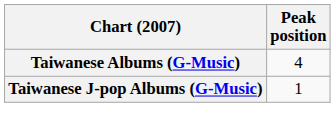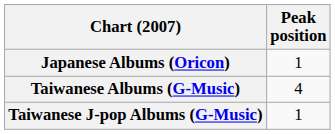 <table class="wikitable plainrowheaders sortable" style="text-align:center">
 <tr>
 <th>Chart (2007)</th>
 <th>Peak<br>position</th>
+</tr>
+<tr>
+<th scope="row">Japanese Albums (<a href='#'>Oricon</a>)</th>
+<td>1</td>
 </tr>
 <tr>
 <th scope="row">Taiwanese Albums (<a href='#'>G-Music</a>)</th>
 <td>4</td>
 </tr>
 <tr>
 <th scope="row">Taiwanese J-pop Albums (<a href='#'>G-Music</a>)</th>
 <td>1</td>
 </tr>
 </table>
